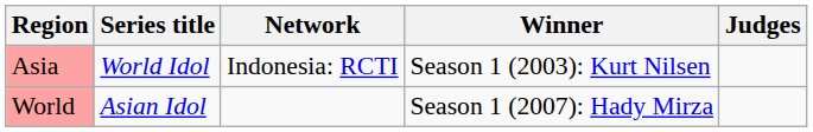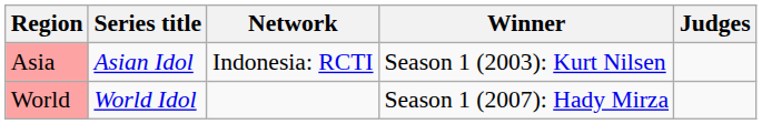 <table class="wikitable sortable" style="line-height:18px;">
 <tr>
 <th>Region</th>
 <th>Series title</th>
 <th>Network</th>
 <th>Winner</th>
 <th>Judges</th>
 </tr>
 <tr>
 <td style="background:#FEA3A3;">Asia</td>
-<td><em><a href='#'>World Idol</a></em></td>
+<td><em><a href='#'>Asian Idol</a></em></td>
 <td>Indonesia: <a href='#'>RCTI</a></td>
 <td>Season 1 (2003): <a href='#'>Kurt Nilsen</a></td>
 <td></td>
 </tr>
 <tr>
 <td style="background:#FEA3A3;">World</td>
-<td><em><a href='#'>Asian Idol</a></em></td>
+<td><em><a href='#'>World Idol</a></em></td>
 <td></td>
 <td>Season 1 (2007): <a href='#'>Hady Mirza</a></td>
 <td></td>
 </tr>
 </table>
